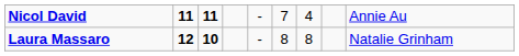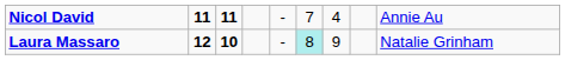 <table class="wikitable">
 <tr>
 <td width=180> <strong><a href='#'>Nicol David</a></strong></td>
 <td style="width:20px; text-align:center;"><strong>11</strong></td>
 <td style="width:20px; text-align:center;"><strong>11</strong></td>
 <td style="width:20px; text-align:center;"></td>
 <td style="width:20px; text-align:center;">-</td>
 <td style="width:20px; text-align:center;">7</td>
 <td style="width:20px; text-align:center;">4</td>
 <td style="width:20px; text-align:center;"></td>
 <td width=180> <a href='#'>Annie Au</a></td>
 </tr>
 <tr>
 <td> <strong><a href='#'>Laura Massaro</a></strong></td>
 <td style="text-align:center;"><strong>12</strong></td>
 <td style="text-align:center;"><strong>10</strong></td>
 <td style="text-align:center;"></td>
 <td style="text-align:center;">-</td>
-<td style="text-align:center;">8</td>
-<td style="text-align:center;">8</td>
+<td style="background: paleturquoise; text-align:center;">8</td>
+<td style="text-align:center;">9</td>
 <td style="text-align:center;"></td>
 <td> <a href='#'>Natalie Grinham</a></td>
 </tr>
 </table>
